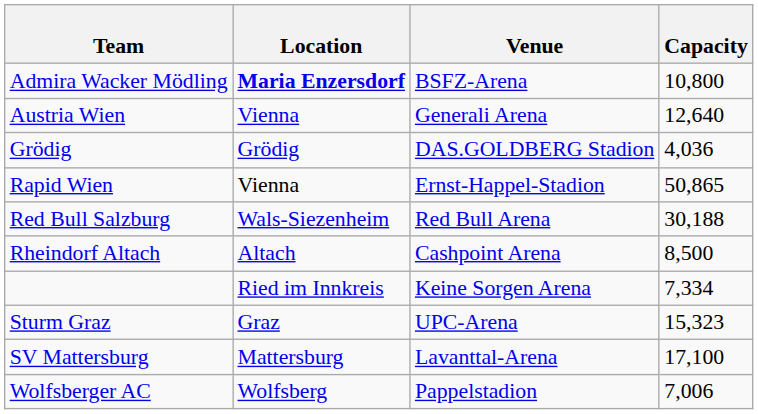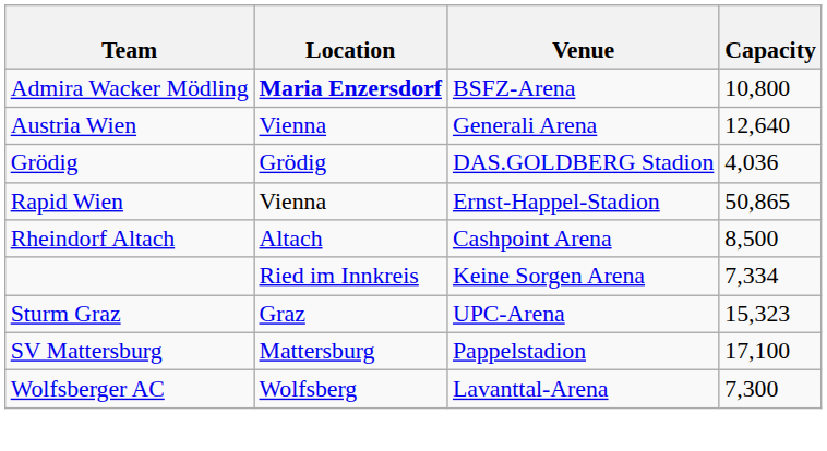 <table class="wikitable sortable">
 <tr>
 <th><br>Team</th>
 <th><br>Location</th>
 <th><br>Venue</th>
 <th><br>Capacity</th>
 </tr>
 <tr>
 <td><a href='#'>Admira Wacker Mödling</a></td>
 <td><strong><a href='#'>Maria Enzersdorf</a></strong></td>
 <td><a href='#'>BSFZ-Arena</a></td>
 <td>10,800</td>
 </tr>
 <tr>
 <td><a href='#'>Austria Wien</a></td>
 <td><a href='#'>Vienna</a></td>
 <td><a href='#'>Generali Arena</a></td>
 <td>12,640</td>
 </tr>
 <tr>
 <td><a href='#'>Grödig</a></td>
 <td><a href='#'>Grödig</a></td>
 <td><a href='#'>DAS.GOLDBERG Stadion</a></td>
 <td>4,036</td>
 </tr>
 <tr>
 <td><a href='#'>Rapid Wien</a></td>
 <td>Vienna</td>
 <td><a href='#'>Ernst-Happel-Stadion</a></td>
 <td>50,865</td>
 </tr>
 <tr>
-<td><a href='#'>Red Bull Salzburg</a></td>
-<td><a href='#'>Wals-Siezenheim</a></td>
-<td><a href='#'>Red Bull Arena</a></td>
-<td>30,188</td>
-</tr>
-<tr>
 <td><a href='#'>Rheindorf Altach</a></td>
 <td><a href='#'>Altach</a></td>
 <td><a href='#'>Cashpoint Arena</a></td>
 <td>8,500</td>
 </tr>
 <tr>
 <td></td>
 <td><a href='#'>Ried im Innkreis</a></td>
 <td><a href='#'>Keine Sorgen Arena</a></td>
 <td>7,334</td>
 </tr>
 <tr>
 <td><a href='#'>Sturm Graz</a></td>
 <td><a href='#'>Graz</a></td>
 <td><a href='#'>UPC-Arena</a></td>
 <td>15,323</td>
 </tr>
 <tr>
 <td><a href='#'>SV Mattersburg</a></td>
 <td><a href='#'>Mattersburg</a></td>
-<td><a href='#'>Lavanttal-Arena</a></td>
+<td><a href='#'>Pappelstadion</a></td>
 <td>17,100</td>
 </tr>
 <tr>
 <td><a href='#'>Wolfsberger AC</a></td>
 <td><a href='#'>Wolfsberg</a></td>
-<td><a href='#'>Pappelstadion</a></td>
-<td>7,006</td>
+<td><a href='#'>Lavanttal-Arena</a></td>
+<td>7,300</td>
 </tr>
 </table>
